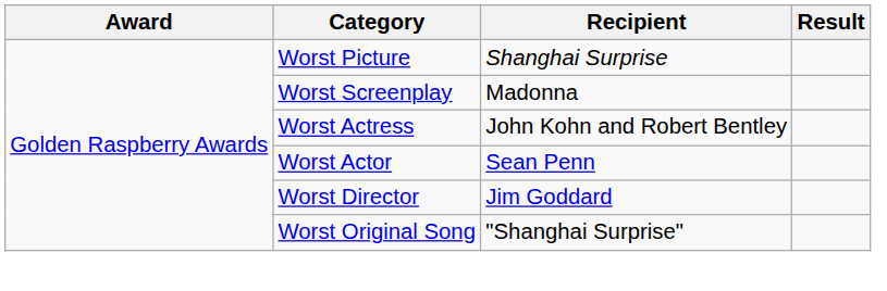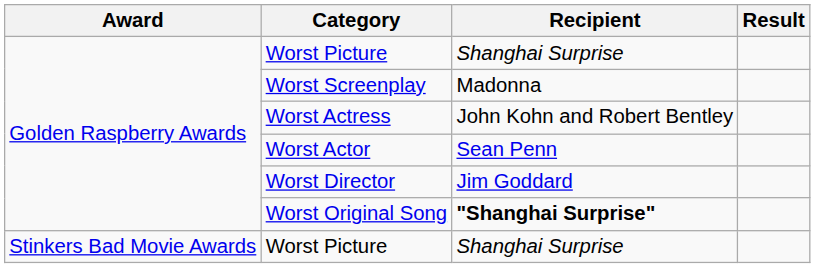 <table class="wikitable">
 <tr>
 <th>Award</th>
 <th>Category</th>
 <th>Recipient</th>
 <th>Result</th>
 </tr>
 <tr>
 <td rowspan="6"><a href='#'>Golden Raspberry Awards</a></td>
 <td><a href='#'>Worst Picture</a></td>
 <td><em>Shanghai Surprise</em></td>
 <td></td>
 </tr>
 <tr>
 <td><a href='#'>Worst Screenplay</a></td>
 <td>Madonna</td>
 <td></td>
 </tr>
 <tr>
 <td><a href='#'>Worst Actress</a></td>
 <td>John Kohn and Robert Bentley</td>
 <td></td>
 </tr>
 <tr>
 <td><a href='#'>Worst Actor</a></td>
 <td><a href='#'>Sean Penn</a></td>
 <td></td>
 </tr>
 <tr>
 <td><a href='#'>Worst Director</a></td>
 <td><a href='#'>Jim Goddard</a></td>
 <td></td>
 </tr>
 <tr>
 <td><a href='#'>Worst Original Song</a></td>
-<td>"Shanghai Surprise"</td>
+<td><strong>"Shanghai Surprise"</strong></td>
+<td></td>
+</tr>
+<tr>
+<td><a href='#'>Stinkers Bad Movie Awards</a></td>
+<td>Worst Picture</td>
+<td><em>Shanghai Surprise</em></td>
 <td></td>
 </tr>
 </table>
